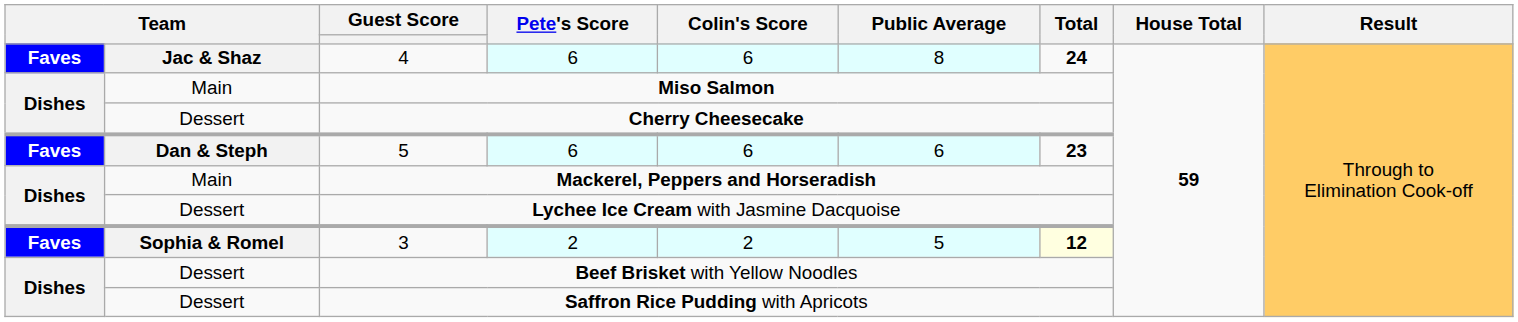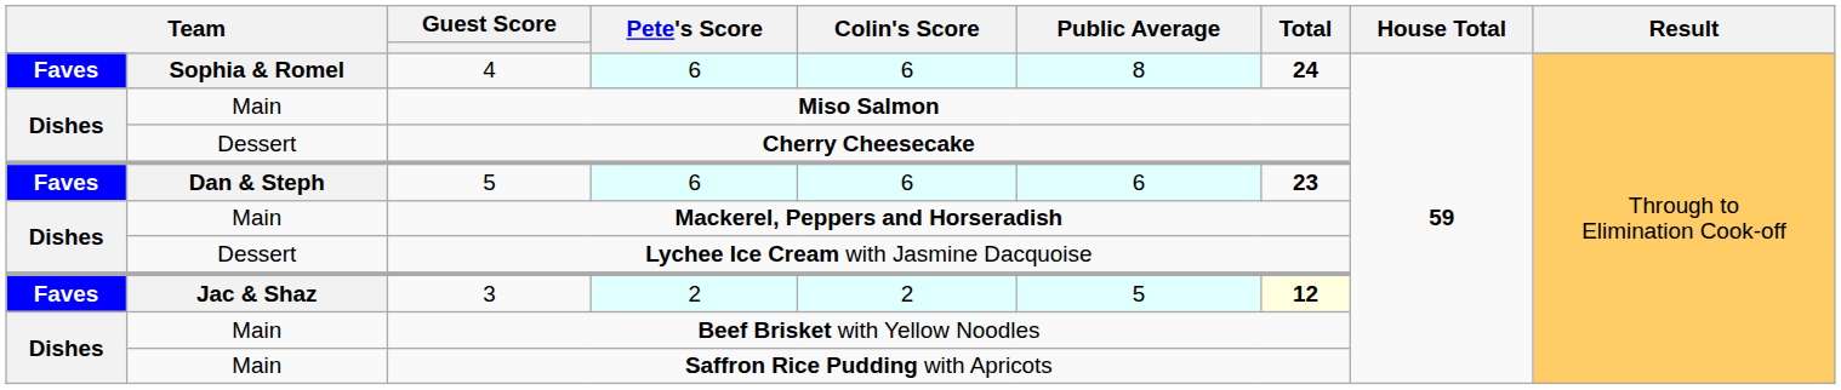 <table class="wikitable plainrowheaders" style="margin:1em auto; text-align:center; font-size:90%; width:80em;">
 <tr>
 <th colspan="2" rowspan="2" scope="col">Team</th>
 <th scope="col">Guest Score</th>
 <th rowspan="2"><a href='#'>Pete</a>'s Score</th>
 <th rowspan="2">Colin's Score</th>
 <th rowspan="2">Public Average</th>
 <th rowspan="2" scope="col">Total<br><small></small></th>
 <th rowspan="2">House Total<br><small></small></th>
 <th rowspan="2">Result</th>
 </tr>
 <tr>
 <th scope="col"></th>
 </tr>
 <tr>
 <th style="text-align:center; background:blue; color:white;"><strong>Faves</strong></th>
-<th rowspan="1">Jac & Shaz</th>
+<th rowspan="1">Sophia & Romel</th>
 <td rowspan="1">4</td>
 <td rowspan="1" bgcolor="#e0ffff">6</td>
 <td rowspan="1" bgcolor="#e0ffff">6</td>
 <td rowspan="1" bgcolor="#e0ffff">8</td>
 <td rowspan="1"><strong>24</strong></td>
 <td rowspan="9" style="width:10%"><strong>59</strong></td>
 <td rowspan="9" style="text-align:center; background:#FFCC66;">Through to <br> Elimination Cook-off</td>
 </tr>
 <tr>
 <th colspan="1" rowspan="2">Dishes</th>
 <td>Main</td>
 <td colspan="5"><strong>Miso Salmon</strong></td>
 </tr>
 <tr>
 <td>Dessert</td>
 <td colspan="5"><strong>Cherry Cheesecake</strong></td>
 </tr>
 <tr style="border-top:3px solid #aaa;">
 <th style="text-align:center; background:blue; color:white;"><strong>Faves</strong></th>
 <th rowspan="1">Dan & Steph</th>
 <td>5</td>
 <td bgcolor="#e0ffff">6</td>
 <td bgcolor="#e0ffff">6</td>
 <td bgcolor="#e0ffff">6</td>
 <td><strong>23</strong></td>
 </tr>
 <tr>
 <th rowspan="2">Dishes</th>
 <td>Main</td>
 <td colspan="5"><strong>Mackerel, Peppers and Horseradish</strong></td>
 </tr>
 <tr>
 <td>Dessert</td>
 <td colspan="5"><strong>Lychee Ice Cream</strong> with Jasmine Dacquoise</td>
 </tr>
 <tr style="border-top:3px solid #aaa;">
 <th style="text-align:center; background:blue; color:white;"><strong>Faves</strong></th>
-<th rowspan="1">Sophia & Romel</th>
+<th rowspan="1">Jac & Shaz</th>
 <td rowspan="1">3</td>
 <td rowspan="1" bgcolor="#e0ffff">2</td>
 <td rowspan="1" bgcolor="#e0ffff">2</td>
 <td rowspan="1" bgcolor="#e0ffff">5</td>
 <td rowspan="1" style="background: lightyellow;"><strong>12</strong></td>
 </tr>
 <tr>
 <th colspan="1" rowspan="2">Dishes</th>
-<td>Dessert</td>
+<td>Main</td>
 <td colspan="5"><strong>Beef Brisket</strong> with Yellow Noodles</td>
 </tr>
 <tr>
-<td>Dessert</td>
+<td>Main</td>
 <td colspan="5"><strong>Saffron Rice Pudding</strong> with Apricots</td>
 </tr>
 </table>
